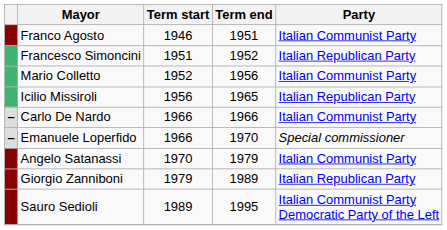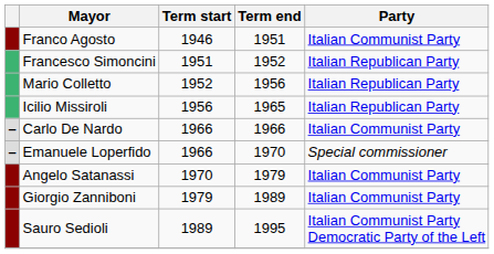 <table class="wikitable">
 <tr>
 <th class=unsortable> </th>
 <th>Mayor</th>
 <th>Term start</th>
 <th>Term end</th>
 <th>Party</th>
 </tr>
 <tr>
 <th style="background:#8B0000;"></th>
 <td>Franco Agosto</td>
 <td align=center>1946</td>
 <td align=center>1951</td>
 <td><a href='#'>Italian Communist Party</a></td>
 </tr>
 <tr>
 <th style="background:#3CB371;"></th>
 <td>Francesco Simoncini</td>
 <td align=center>1951</td>
 <td align=center>1952</td>
 <td><a href='#'>Italian Republican Party</a></td>
 </tr>
 <tr>
 <th style="background:#3CB371;"></th>
 <td>Mario Colletto</td>
 <td align=center>1952</td>
 <td align=center>1956</td>
-<td><a href='#'>Italian Communist Party</a></td>
+<td><a href='#'>Italian Republican Party</a></td>
 </tr>
 <tr>
 <th style="background:#3CB371;"></th>
 <td>Icilio Missiroli</td>
 <td align=center>1956</td>
 <td align=center>1965</td>
 <td><a href='#'>Italian Republican Party</a></td>
 </tr>
 <tr>
 <th style="background:#DDDDDD;">–</th>
 <td>Carlo De Nardo</td>
 <td align=center>1966</td>
 <td align=center>1966</td>
 <td><a href='#'>Italian Communist Party</a></td>
 </tr>
 <tr>
 <th style="background:#DDDDDD;">–</th>
 <td>Emanuele Loperfido</td>
 <td align=center>1966</td>
 <td align=center>1970</td>
 <td><em>Special commissioner</em></td>
 </tr>
 <tr>
 <th style="background:#8B0000;"></th>
 <td>Angelo Satanassi</td>
 <td align=center>1970</td>
 <td align=center>1979</td>
 <td><a href='#'>Italian Communist Party</a></td>
 </tr>
 <tr>
 <th style="background:#8B0000;"></th>
 <td>Giorgio Zanniboni</td>
 <td align=center>1979</td>
 <td align=center>1989</td>
-<td><a href='#'>Italian Republican Party</a></td>
+<td><a href='#'>Italian Communist Party</a></td>
 </tr>
 <tr>
 <th style="background:#8B0000;"></th>
 <td>Sauro Sedioli</td>
 <td align=center>1989</td>
 <td align=center>1995</td>
 <td><a href='#'>Italian Communist Party</a><br><a href='#'>Democratic Party of the Left</a></td>
 </tr>
 <tr>
 </tr>
 </table>
